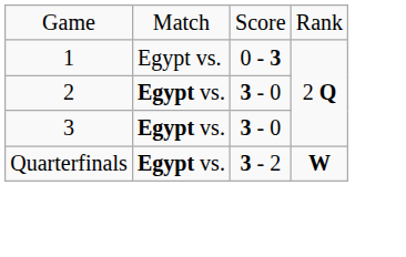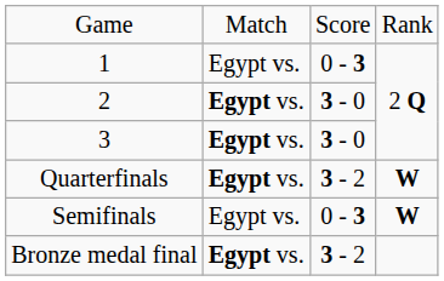 <table class="wikitable">
 <tr>
 <td style="text-align:center;">Game</td>
 <td style="text-align:center;">Match</td>
 <td style="text-align:center;">Score</td>
 <td style="text-align:center;">Rank</td>
 </tr>
 <tr>
 <td style="text-align:center;">1</td>
 <td>Egypt vs. <strong></strong></td>
 <td style="text-align:center;">0 - <strong>3</strong></td>
 <td rowspan="3" style="text-align:center;">2 <strong>Q</strong></td>
 </tr>
 <tr>
 <td style="text-align:center;">2</td>
 <td><strong>Egypt</strong> vs. </td>
 <td style="text-align:center;"><strong>3</strong> - 0</td>
 </tr>
 <tr>
 <td style="text-align:center;">3</td>
 <td><strong>Egypt</strong> vs. </td>
 <td style="text-align:center;"><strong>3</strong> - 0</td>
 </tr>
 <tr>
 <td style="text-align:center;">Quarterfinals</td>
 <td><strong>Egypt</strong> vs. </td>
 <td style="text-align:center;"><strong>3</strong> - 2</td>
 <td style="text-align:center;"><strong>W</strong></td>
 </tr>
+<tr>
+<td style="text-align:center;">Semifinals</td>
+<td>Egypt vs. <strong></strong></td>
+<td style="text-align:center;">0 - <strong>3</strong></td>
+<td style="text-align:center;"><strong>W</strong></td>
+</tr>
+<tr>
+<td style="text-align:center;">Bronze medal final</td>
+<td><strong>Egypt</strong> vs. </td>
+<td style="text-align:center;"><strong>3</strong> - 2</td>
+<td style="text-align:center;"></td>
+</tr>
 </table>
